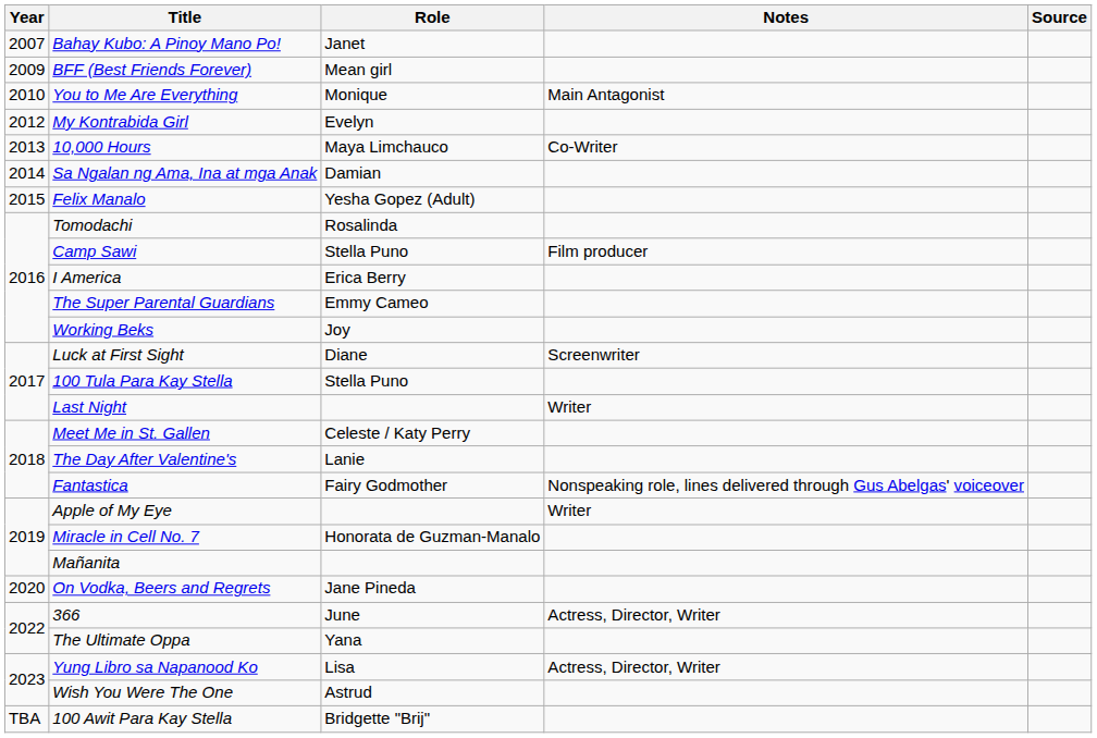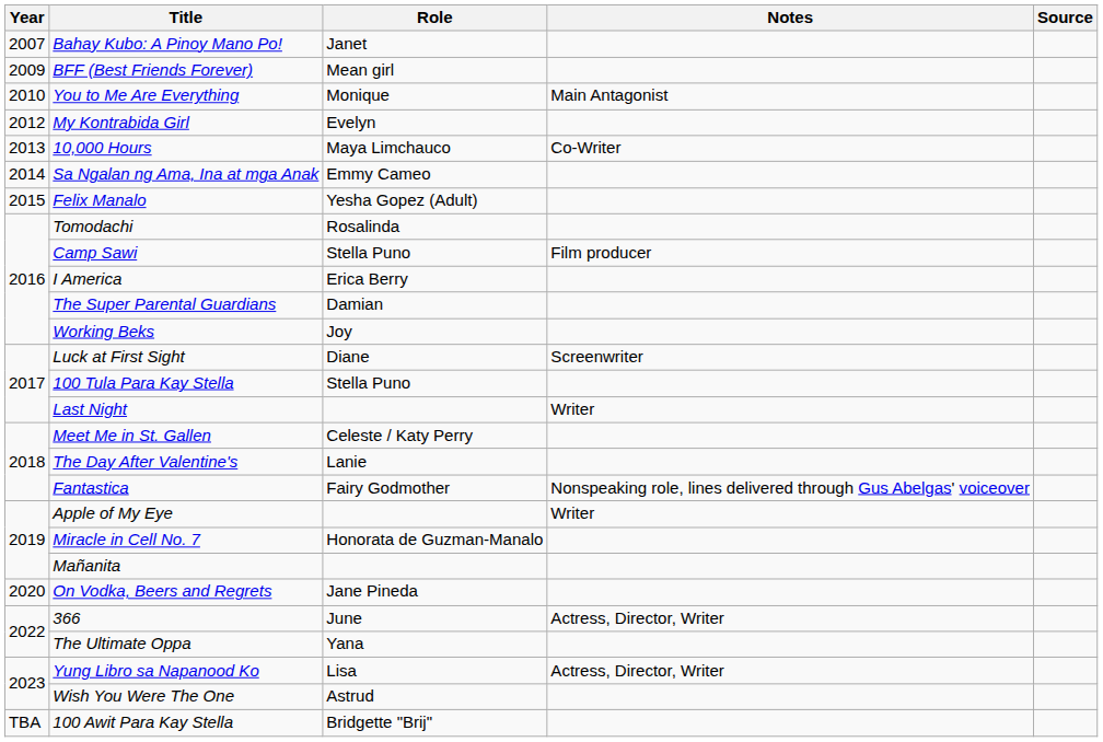 <table class="wikitable sortable" >
 <tr>
 <th>Year</th>
 <th>Title</th>
 <th>Role</th>
 <th class="unsortable">Notes </th>
 <th class="unsortable">Source </th>
 </tr>
 <tr>
 <td>2007</td>
 <td><em><a href='#'>Bahay Kubo: A Pinoy Mano Po!</a></em></td>
 <td>Janet</td>
 <td></td>
 <td></td>
 </tr>
 <tr>
 <td>2009</td>
 <td><em><a href='#'>BFF (Best Friends Forever)</a></em></td>
 <td>Mean girl</td>
 <td></td>
 <td></td>
 </tr>
 <tr>
 <td>2010</td>
 <td><em><a href='#'>You to Me Are Everything</a></em></td>
 <td>Monique</td>
 <td>Main Antagonist</td>
 <td></td>
 </tr>
 <tr>
 <td>2012</td>
 <td><em><a href='#'>My Kontrabida Girl</a></em></td>
 <td>Evelyn</td>
 <td></td>
 <td></td>
 </tr>
 <tr>
 <td>2013</td>
 <td><em><a href='#'>10,000 Hours</a></em></td>
 <td>Maya Limchauco</td>
 <td>Co-Writer</td>
 <td></td>
 </tr>
 <tr>
 <td>2014</td>
 <td><em><a href='#'>Sa Ngalan ng Ama, Ina at mga Anak</a></em></td>
-<td>Damian</td>
+<td>Emmy Cameo</td>
 <td></td>
 <td></td>
 </tr>
 <tr>
 <td>2015</td>
 <td><em><a href='#'>Felix Manalo</a></em></td>
 <td>Yesha Gopez (Adult)</td>
 <td></td>
 <td></td>
 </tr>
 <tr>
 <td rowspan="5">2016</td>
 <td><em>Tomodachi</em></td>
 <td>Rosalinda</td>
 <td></td>
 <td></td>
 </tr>
 <tr>
 <td><em><a href='#'>Camp Sawi</a></em></td>
 <td>Stella Puno</td>
 <td>Film producer</td>
 <td></td>
 </tr>
 <tr>
 <td><em>I America</em></td>
 <td>Erica Berry</td>
 <td></td>
 <td></td>
 </tr>
 <tr>
 <td><em><a href='#'>The Super Parental Guardians</a></em></td>
-<td>Emmy Cameo</td>
+<td>Damian</td>
 <td></td>
 <td></td>
 </tr>
 <tr>
 <td><em><a href='#'>Working Beks</a></em></td>
 <td>Joy</td>
 <td></td>
 <td></td>
 </tr>
 <tr>
 <td rowspan="3">2017</td>
 <td><em>Luck at First Sight</em></td>
 <td>Diane</td>
 <td>Screenwriter</td>
 <td></td>
 </tr>
 <tr>
 <td><em><a href='#'>100 Tula Para Kay Stella</a></em></td>
 <td>Stella Puno</td>
 <td></td>
 <td></td>
 </tr>
 <tr>
 <td><a href='#'><em>Last Night</em></a></td>
 <td></td>
 <td>Writer</td>
 <td></td>
 </tr>
 <tr>
 <td rowspan="3">2018</td>
 <td><em><a href='#'>Meet Me in St. Gallen</a></em></td>
 <td>Celeste / Katy Perry</td>
 <td></td>
 <td></td>
 </tr>
 <tr>
 <td><em><a href='#'>The Day After Valentine's</a></em></td>
 <td>Lanie</td>
 <td></td>
 <td></td>
 </tr>
 <tr>
 <td><em><a href='#'>Fantastica</a></em></td>
 <td>Fairy Godmother</td>
 <td>Nonspeaking role, lines delivered through <a href='#'>Gus Abelgas</a>' <a href='#'>voiceover</a></td>
 <td></td>
 </tr>
 <tr>
 <td rowspan="3">2019</td>
 <td><em>Apple of My Eye</em></td>
 <td></td>
 <td>Writer</td>
 <td></td>
 </tr>
 <tr>
 <td><em><a href='#'>Miracle in Cell No. 7</a></em></td>
 <td>Honorata de Guzman-Manalo</td>
 <td></td>
 <td></td>
 </tr>
 <tr>
 <td><em>Mañanita</em></td>
 <td></td>
 <td></td>
 <td></td>
 </tr>
 <tr>
 <td>2020</td>
 <td><em><a href='#'>On Vodka, Beers and Regrets</a></em></td>
 <td>Jane Pineda</td>
 <td></td>
 <td></td>
 </tr>
 <tr>
 <td rowspan="2">2022</td>
 <td><em>366</em></td>
 <td>June</td>
 <td>Actress, Director, Writer</td>
 <td></td>
 </tr>
 <tr>
 <td><em>The Ultimate Oppa</em></td>
 <td>Yana</td>
 <td></td>
 <td></td>
 </tr>
 <tr>
 <td rowspan="2">2023</td>
 <td><em><a href='#'>Yung Libro sa Napanood Ko</a></em></td>
 <td>Lisa</td>
 <td>Actress, Director, Writer</td>
 <td></td>
 </tr>
 <tr>
 <td><em>Wish You Were The One</em></td>
 <td>Astrud</td>
 <td></td>
 <td></td>
 </tr>
 <tr>
 <td>TBA</td>
 <td><em>100 Awit Para Kay Stella</em></td>
 <td>Bridgette "Brij"</td>
 <td></td>
 <td></td>
 </tr>
 </table>
